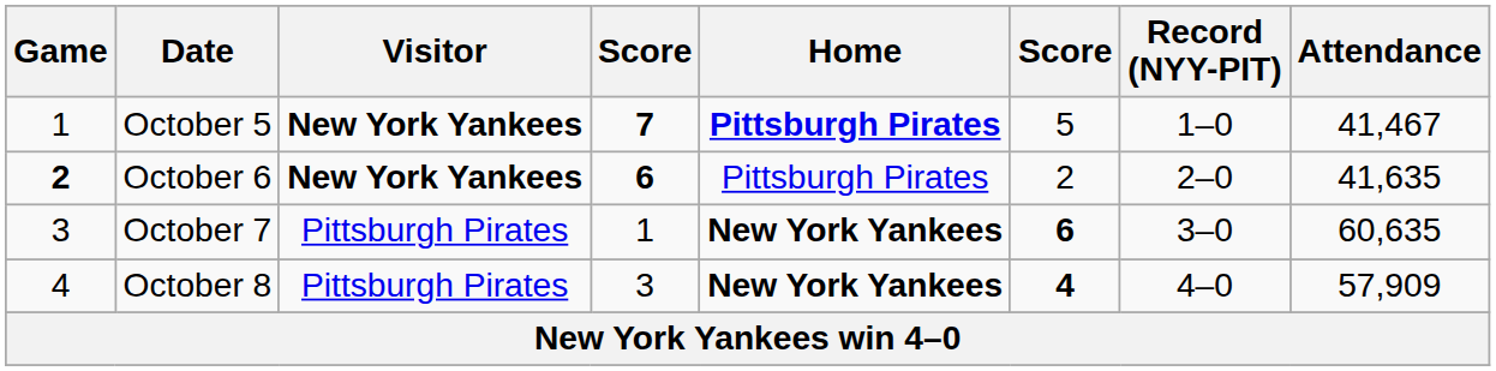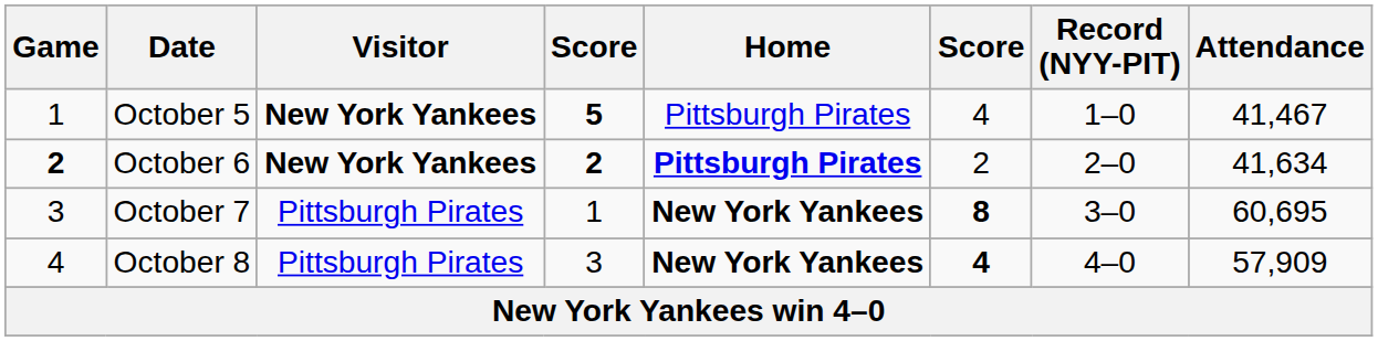 <table class="wikitable">
 <tr>
 <th>Game</th>
 <th>Date</th>
 <th>Visitor</th>
 <th>Score</th>
 <th>Home</th>
 <th>Score</th>
 <th>Record<br>(NYY-PIT)</th>
 <th>Attendance</th>
 </tr>
 <tr>
 <td align = center>1</td>
 <td>October 5</td>
 <td align = center><strong>New York Yankees</strong></td>
-<td align = center><strong>7</strong></td>
-<td align = center><strong><a href='#'>Pittsburgh Pirates</a></strong></td>
-<td align = center>5</td>
+<td align = center><strong>5</strong></td>
+<td align = center><a href='#'>Pittsburgh Pirates</a></td>
+<td align = center>4</td>
 <td align = center>1–0</td>
 <td align = center>41,467</td>
 </tr>
 <tr>
 <td align = center><strong>2</strong></td>
 <td>October 6</td>
 <td align = center><strong>New York Yankees</strong></td>
-<td align = center><strong>6</strong></td>
-<td align = center><a href='#'>Pittsburgh Pirates</a></td>
+<td align = center><strong>2</strong></td>
+<td align = center><strong><a href='#'>Pittsburgh Pirates</a></strong></td>
 <td align = center>2</td>
 <td align = center>2–0</td>
-<td align = center>41,635</td>
+<td align = center>41,634</td>
 </tr>
 <tr>
 <td align = center>3</td>
 <td>October 7</td>
 <td align = center><a href='#'>Pittsburgh Pirates</a></td>
 <td align = center>1</td>
 <td align = center><strong>New York Yankees</strong></td>
-<td align = center><strong>6</strong></td>
+<td align = center><strong>8</strong></td>
 <td align = center>3–0</td>
-<td align = center>60,635</td>
+<td align = center>60,695</td>
 </tr>
 <tr>
 <td align = center>4</td>
 <td>October 8</td>
 <td align = center><a href='#'>Pittsburgh Pirates</a></td>
 <td align = center>3</td>
 <td align = center><strong>New York Yankees</strong></td>
 <td align = center><strong>4</strong></td>
 <td align = center>4–0</td>
 <td align = center>57,909</td>
 </tr>
 <tr>
 <th colspan="9">New York Yankees win 4–0</th>
 </tr>
 </table>
